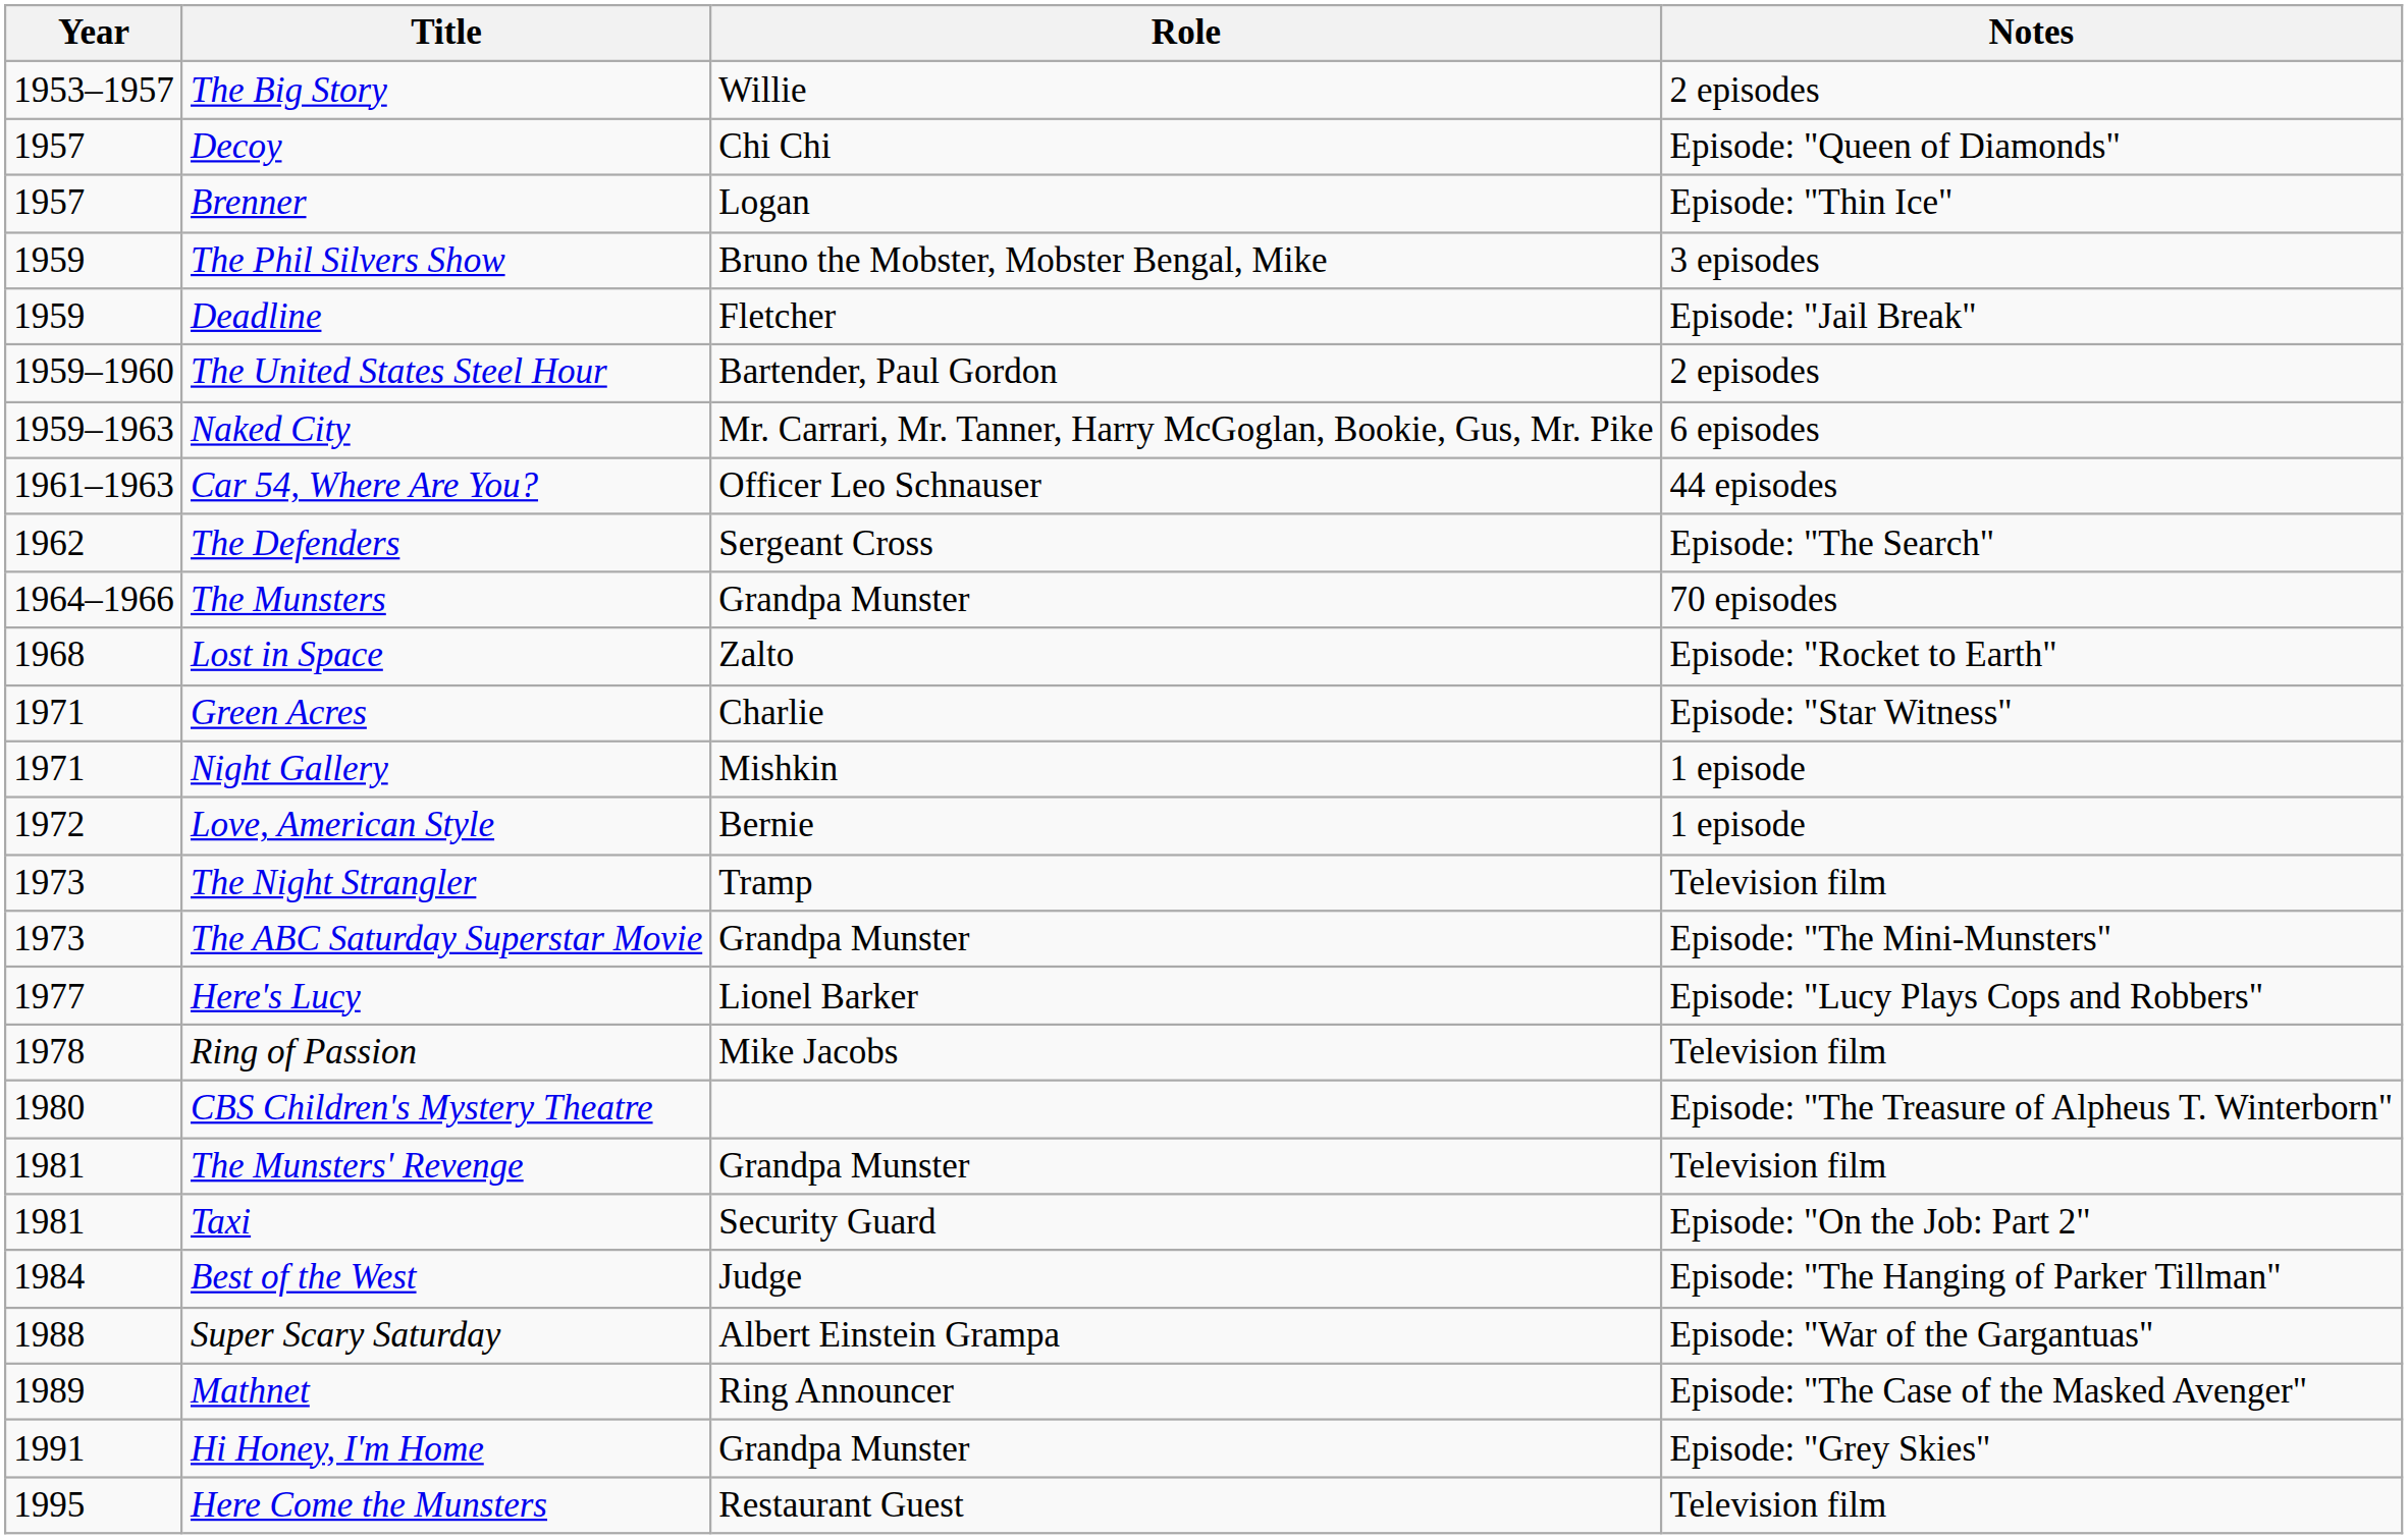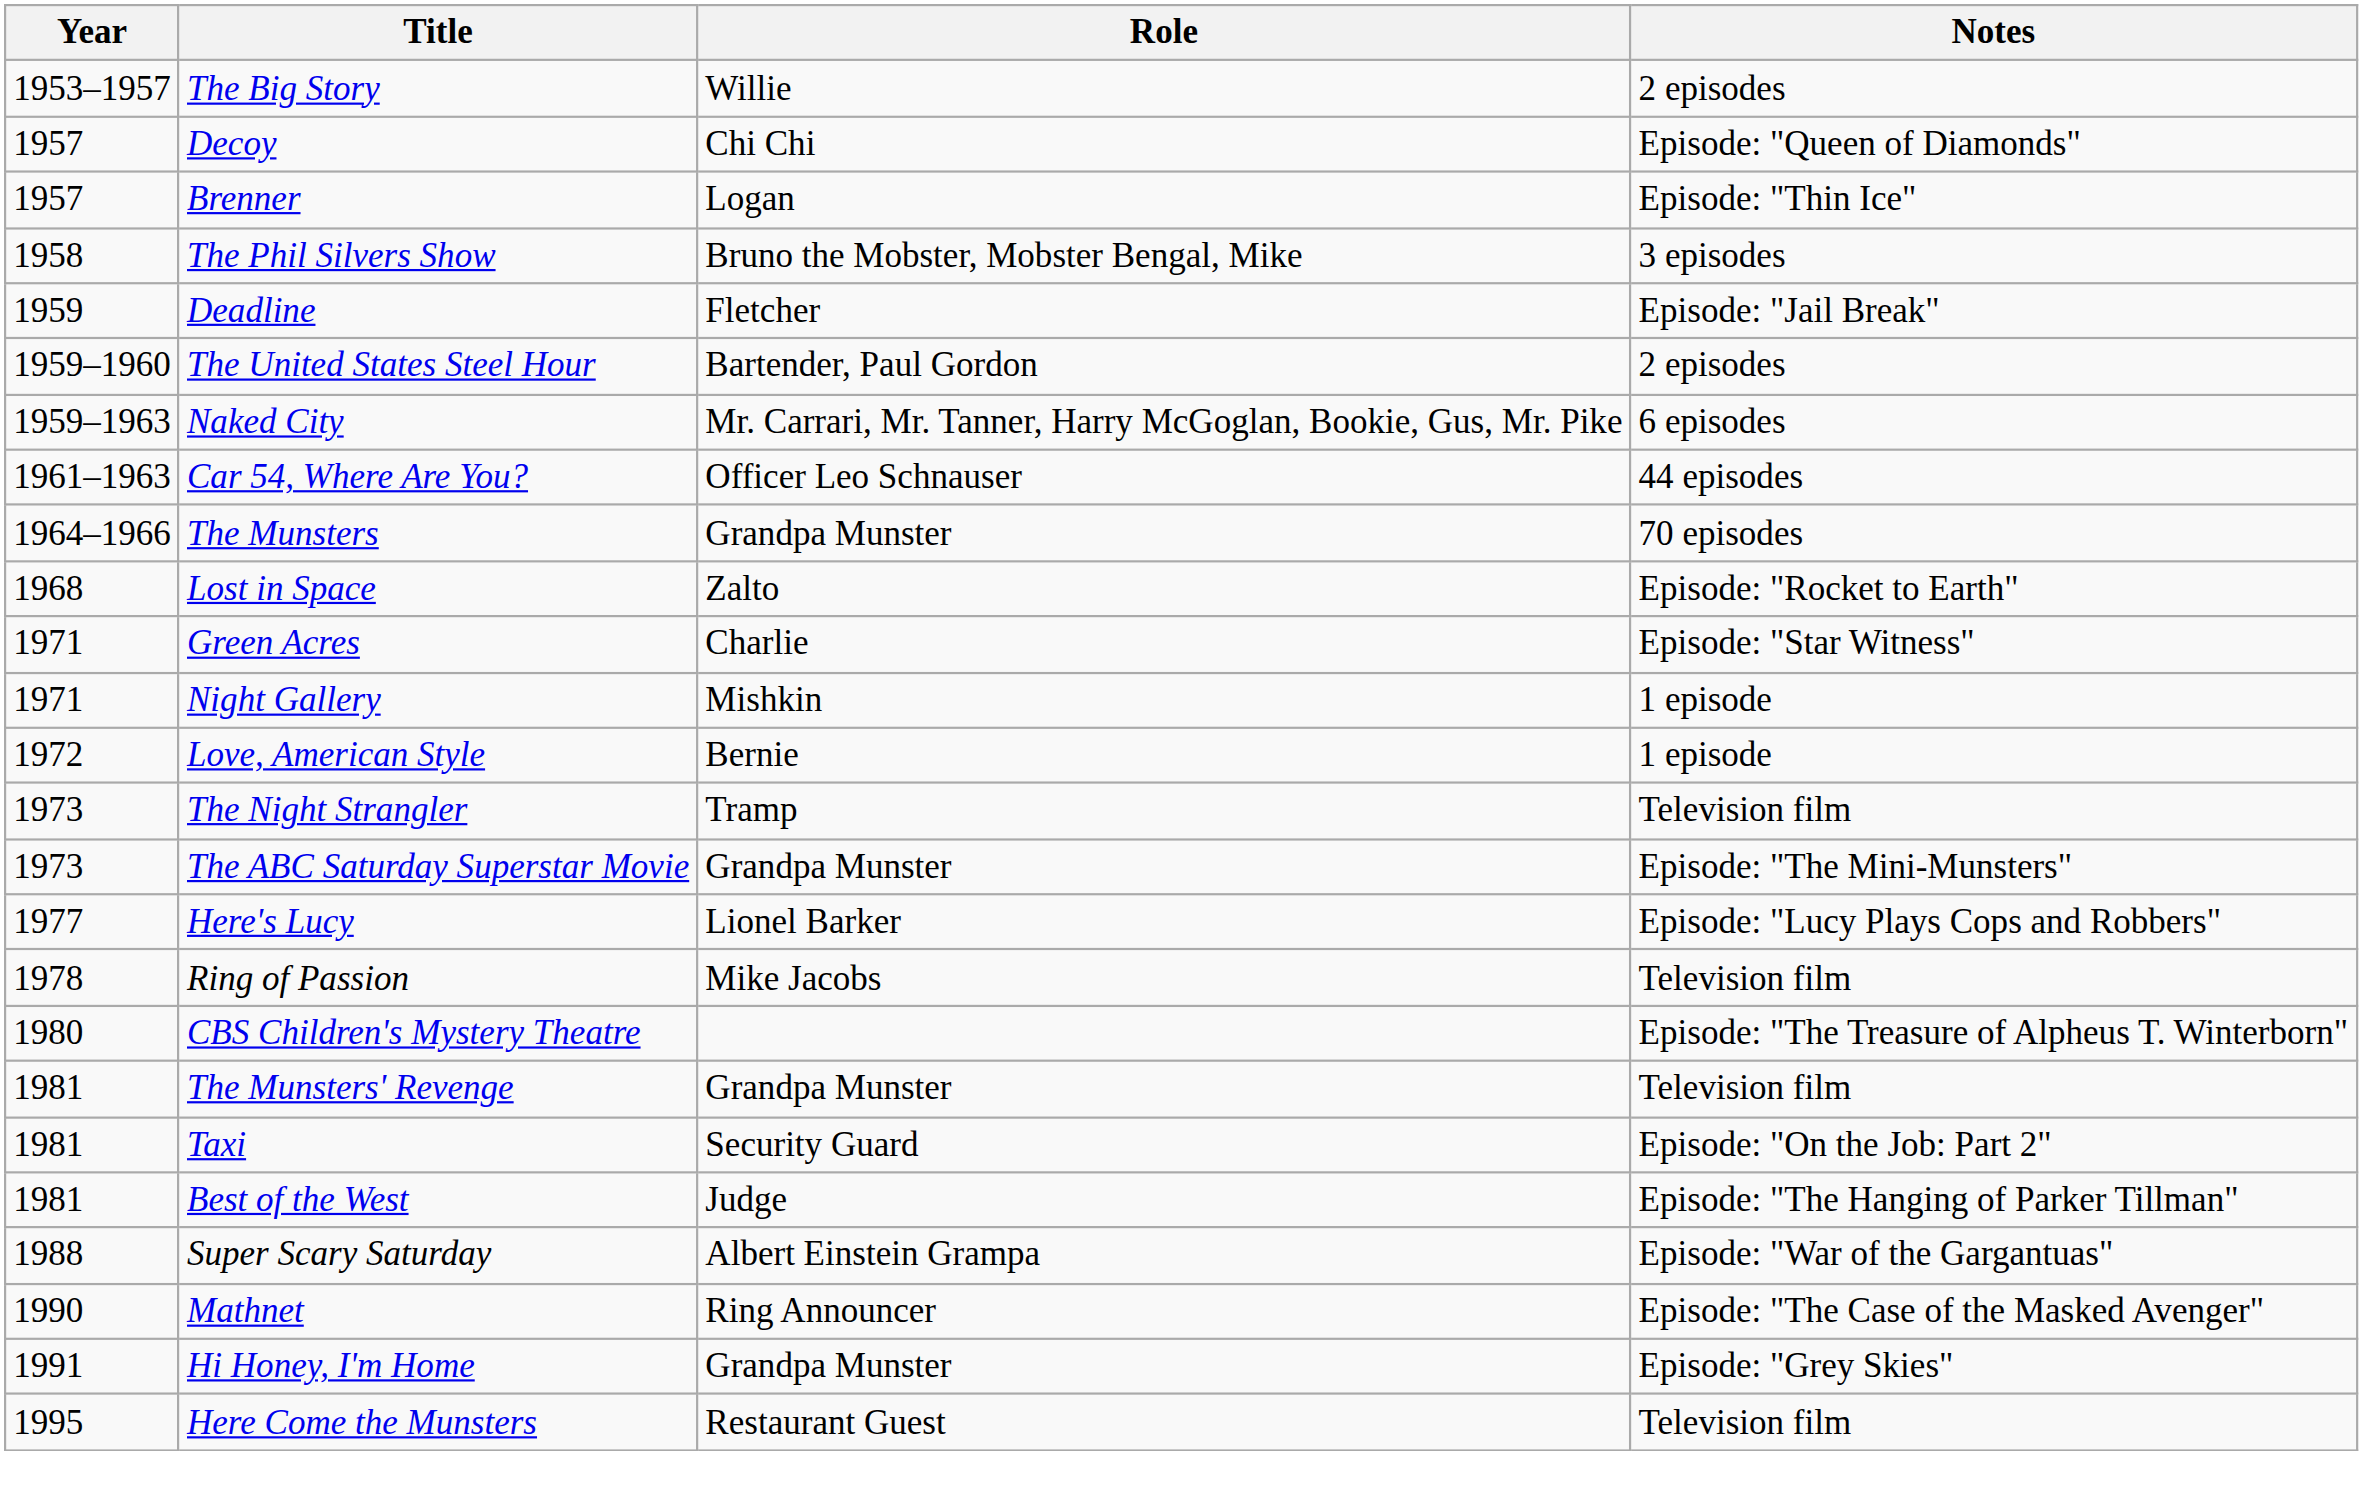 <table class="wikitable">
 <tr>
 <th>Year</th>
 <th>Title</th>
 <th>Role</th>
 <th>Notes</th>
 </tr>
 <tr>
 <td>1953–1957</td>
 <td><em><a href='#'>The Big Story</a></em></td>
 <td>Willie</td>
 <td>2 episodes</td>
 </tr>
 <tr>
 <td>1957</td>
 <td><em><a href='#'>Decoy</a></em></td>
 <td>Chi Chi</td>
 <td>Episode: "Queen of Diamonds"</td>
 </tr>
 <tr>
 <td>1957</td>
 <td><em><a href='#'>Brenner</a></em></td>
 <td>Logan</td>
 <td>Episode: "Thin Ice"</td>
 </tr>
 <tr>
-<td>1959</td>
+<td>1958</td>
 <td><em><a href='#'>The Phil Silvers Show</a></em></td>
 <td>Bruno the Mobster, Mobster Bengal, Mike</td>
 <td>3 episodes</td>
 </tr>
 <tr>
 <td>1959</td>
 <td><em><a href='#'>Deadline</a></em></td>
 <td>Fletcher</td>
 <td>Episode: "Jail Break"</td>
 </tr>
 <tr>
 <td>1959–1960</td>
 <td><em><a href='#'>The United States Steel Hour</a></em></td>
 <td>Bartender, Paul Gordon</td>
 <td>2 episodes</td>
 </tr>
 <tr>
 <td>1959–1963</td>
 <td><em><a href='#'>Naked City</a></em></td>
 <td>Mr. Carrari, Mr. Tanner, Harry McGoglan, Bookie, Gus, Mr. Pike</td>
 <td>6 episodes</td>
 </tr>
 <tr>
 <td>1961–1963</td>
 <td><em><a href='#'>Car 54, Where Are You?</a></em></td>
 <td>Officer Leo Schnauser</td>
 <td>44 episodes</td>
-</tr>
-<tr>
-<td>1962</td>
-<td><em><a href='#'>The Defenders</a></em></td>
-<td>Sergeant Cross</td>
-<td>Episode: "The Search"</td>
 </tr>
 <tr>
 <td>1964–1966</td>
 <td><em><a href='#'>The Munsters</a></em></td>
 <td>Grandpa Munster</td>
 <td>70 episodes</td>
 </tr>
 <tr>
 <td>1968</td>
 <td><em><a href='#'>Lost in Space</a></em></td>
 <td>Zalto</td>
 <td>Episode: "Rocket to Earth"</td>
 </tr>
 <tr 1968 gomer pyle:usmc  episode: 'hit and write'...harry whipple>
 <td>1971</td>
 <td><em><a href='#'>Green Acres</a></em></td>
 <td>Charlie</td>
 <td>Episode: "Star Witness"</td>
 </tr>
 <tr>
 <td>1971</td>
 <td><em><a href='#'>Night Gallery</a></em></td>
 <td>Mishkin</td>
 <td>1 episode</td>
 </tr>
 <tr>
 <td>1972</td>
 <td><em><a href='#'>Love, American Style</a></em></td>
 <td>Bernie</td>
 <td>1 episode</td>
 </tr>
 <tr>
 <td>1973</td>
 <td><em><a href='#'>The Night Strangler</a></em></td>
 <td>Tramp</td>
 <td>Television film</td>
 </tr>
 <tr>
 <td>1973</td>
 <td><em><a href='#'>The ABC Saturday Superstar Movie</a></em></td>
 <td>Grandpa Munster</td>
 <td>Episode: "The Mini-Munsters"</td>
 </tr>
 <tr>
 <td>1977</td>
 <td><em><a href='#'>Here's Lucy</a></em></td>
 <td>Lionel Barker</td>
 <td>Episode: "Lucy Plays Cops and Robbers"</td>
 </tr>
 <tr>
 <td>1978</td>
 <td><em>Ring of Passion</em></td>
 <td>Mike Jacobs</td>
 <td>Television film</td>
 </tr>
 <tr>
 <td>1980</td>
 <td><em><a href='#'>CBS Children's Mystery Theatre</a></em></td>
 <td></td>
 <td>Episode: "The Treasure of Alpheus T. Winterborn"</td>
 </tr>
 <tr>
 <td>1981</td>
 <td><em><a href='#'>The Munsters' Revenge</a></em></td>
 <td>Grandpa Munster</td>
 <td>Television film</td>
 </tr>
 <tr>
 <td>1981</td>
 <td><em><a href='#'>Taxi</a></em></td>
 <td>Security Guard</td>
 <td>Episode: "On the Job: Part 2"</td>
 </tr>
 <tr>
-<td>1984</td>
+<td>1981</td>
 <td><em><a href='#'>Best of the West</a></em></td>
 <td>Judge</td>
 <td>Episode: "The Hanging of Parker Tillman"</td>
 </tr>
 <tr>
 <td>1988</td>
 <td><em>Super Scary Saturday</em></td>
 <td>Albert Einstein Grampa</td>
 <td>Episode: "War of the Gargantuas"</td>
 </tr>
 <tr>
-<td>1989</td>
+<td>1990</td>
 <td><em><a href='#'>Mathnet</a></em></td>
 <td>Ring Announcer</td>
 <td>Episode: "The Case of the Masked Avenger"</td>
 </tr>
 <tr>
 <td>1991</td>
 <td><em><a href='#'>Hi Honey, I'm Home</a></em></td>
 <td>Grandpa Munster</td>
 <td>Episode: "Grey Skies"</td>
 </tr>
 <tr>
 <td>1995</td>
 <td><em><a href='#'>Here Come the Munsters</a></em></td>
 <td>Restaurant Guest</td>
 <td>Television film</td>
 </tr>
 </table>
